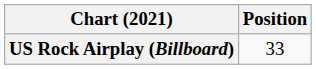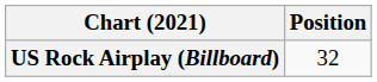 <table class="wikitable plainrowheaders" style="text-align:center">
 <tr>
 <th scope="col">Chart (2021)</th>
 <th scope="col">Position</th>
 </tr>
 <tr>
 <th scope="row">US Rock Airplay (<em>Billboard</em>)</th>
-<td>33</td>
+<td>32</td>
 </tr>
 </table>
